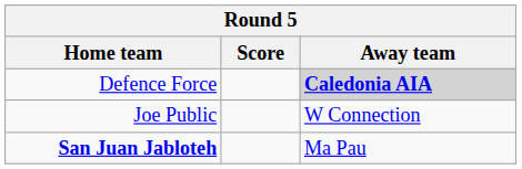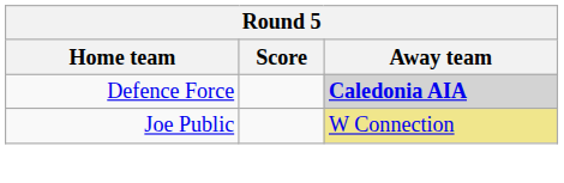 <table class="wikitable" style="float:left; margin-right:1em">
 <tr>
 <th colspan=3>Round 5</th>
 </tr>
 <tr>
 <th width="165">Home team</th>
 <th width="55">Score</th>
 <th width="165">Away team</th>
 </tr>
 <tr>
 <td align="right"><a href='#'>Defence Force</a></td>
 <td align=center></td>
 <td style="background: lightgrey;"><strong><a href='#'>Caledonia AIA</a></strong></td>
 </tr>
 <tr>
 <td align="right"><a href='#'>Joe Public</a></td>
 <td align=center></td>
-<td><a href='#'>W Connection</a></td>
-</tr>
-<tr>
-<td align="right"><strong><a href='#'>San Juan Jabloteh</a></strong></td>
-<td align=center></td>
-<td><a href='#'>Ma Pau</a></td>
+<td style="background: khaki;"><a href='#'>W Connection</a></td>
 </tr>
 </table>
